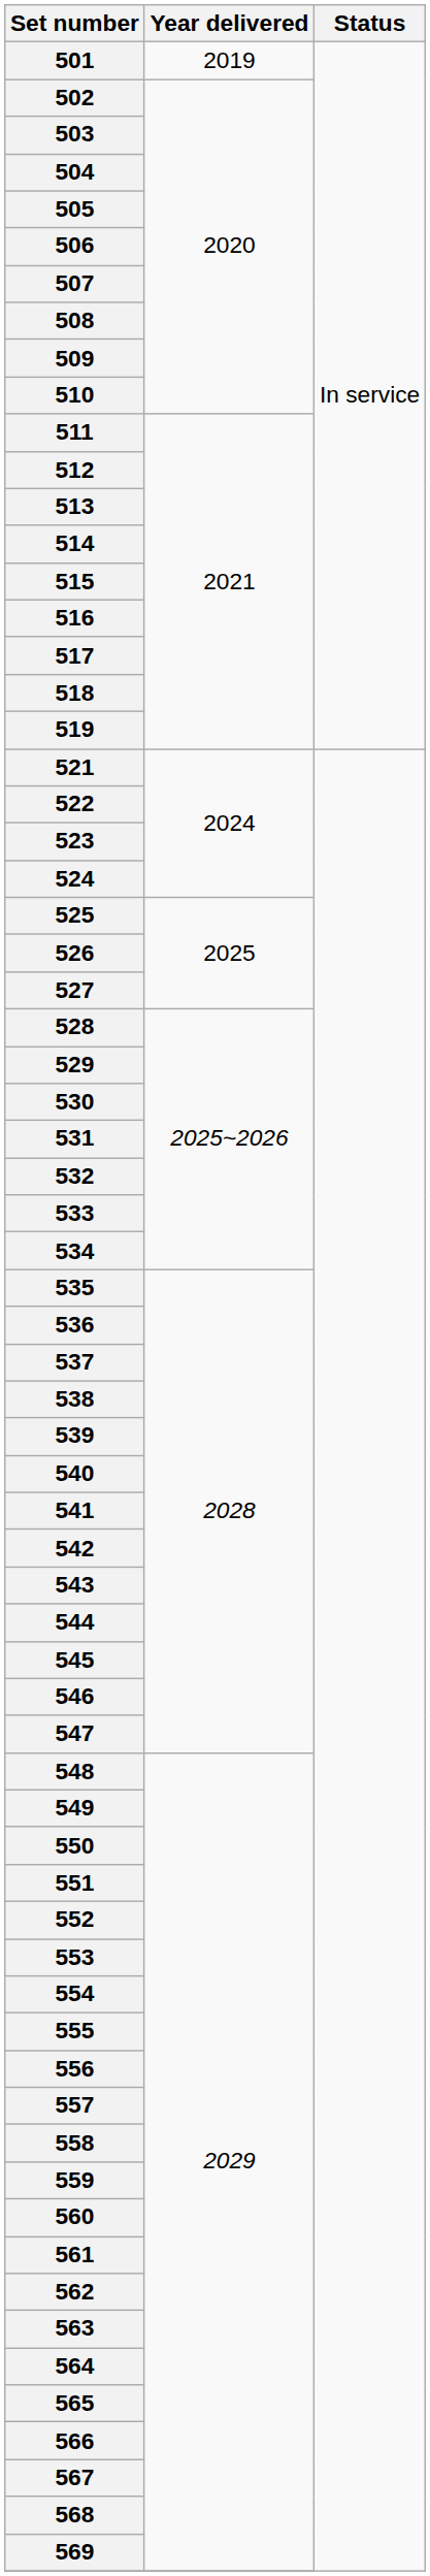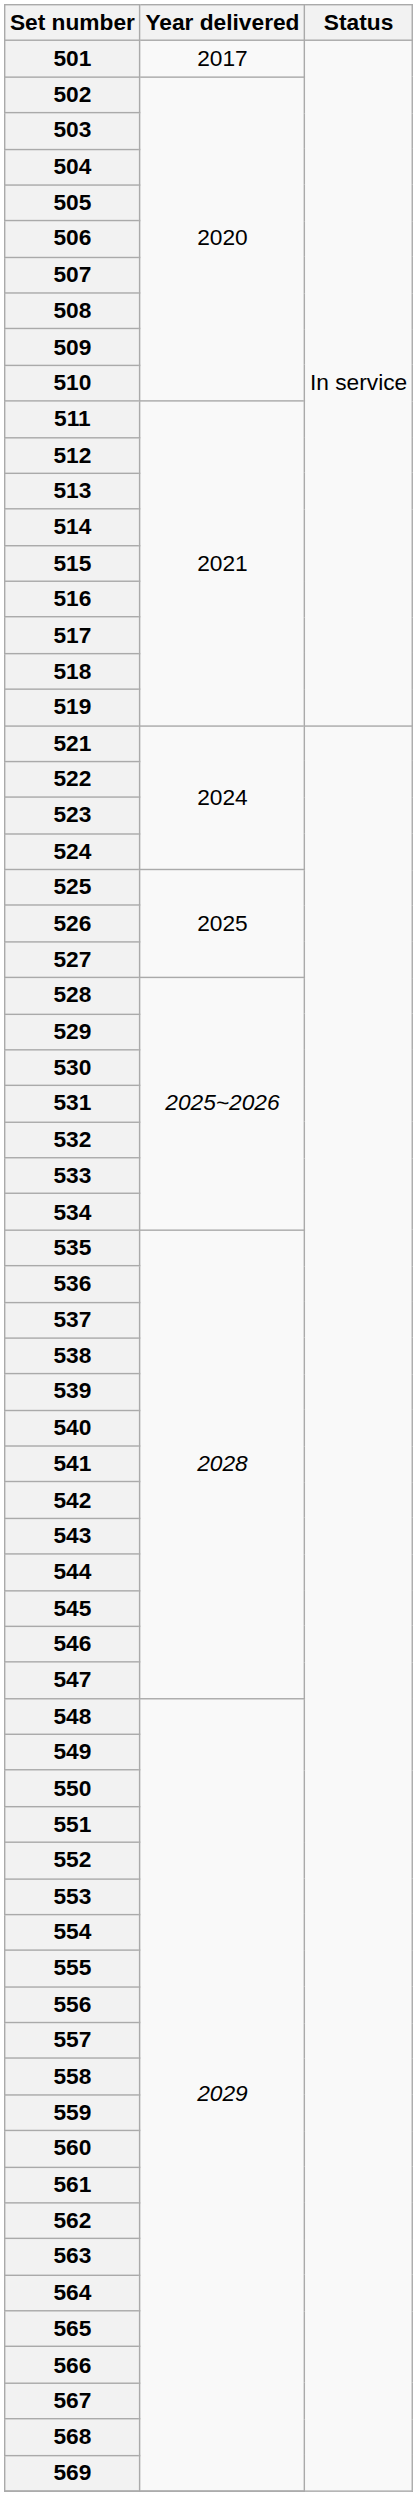 <table class="wikitable plainrowheaders">
 <tr>
 <th scope="col">Set number</th>
 <th scope="col">Year delivered</th>
 <th scope="col">Status</th>
 </tr>
 <tr>
 <th scope="row">501</th>
-<td style="text-align:center">2019</td>
+<td style="text-align:center">2017</td>
 <td rowspan="19">In service</td>
 </tr>
 <tr>
 <th scope="row">502</th>
 <td rowspan="9" style="text-align:center">2020</td>
 </tr>
 <tr>
 <th scope="row">503</th>
 </tr>
 <tr>
 <th scope="row">504</th>
 </tr>
 <tr>
 <th scope="row">505</th>
 </tr>
 <tr>
 <th scope="row">506</th>
 </tr>
 <tr>
 <th scope="row">507</th>
 </tr>
 <tr>
 <th scope="row">508</th>
 </tr>
 <tr>
 <th scope="row">509</th>
 </tr>
 <tr>
 <th scope="row">510</th>
 </tr>
 <tr>
 <th scope="row">511</th>
 <td rowspan="9" style="text-align:center">2021</td>
 </tr>
 <tr>
 <th scope="row">512</th>
 </tr>
 <tr>
 <th scope="row">513</th>
 </tr>
 <tr>
 <th scope="row">514</th>
 </tr>
 <tr>
 <th scope="row">515</th>
 </tr>
 <tr>
 <th scope="row">516</th>
 </tr>
 <tr>
 <th scope="row">517</th>
 </tr>
 <tr>
 <th scope="row">518</th>
 </tr>
 <tr>
 <th scope="row">519</th>
 </tr>
 <tr>
 <th scope="row">521</th>
 <td rowspan="4" style="text-align:center">2024</td>
 </tr>
 <tr>
 <th scope="row">522</th>
 </tr>
 <tr>
 <th scope="row">523</th>
 </tr>
 <tr>
 <th scope="row">524</th>
 </tr>
 <tr>
 <th scope="row">525</th>
 <td rowspan="3" style="text-align:center">2025</td>
 </tr>
 <tr>
 <th scope="row">526</th>
 </tr>
 <tr>
 <th scope="row">527</th>
 </tr>
 <tr>
 <th scope="row">528</th>
 <td rowspan="7" style="text-align:center"><em>2025~2026</em></td>
 </tr>
 <tr>
 <th scope="row">529</th>
 </tr>
 <tr>
 <th scope="row">530</th>
 </tr>
 <tr>
 <th scope="row">531</th>
 </tr>
 <tr>
 <th scope="row">532</th>
 </tr>
 <tr>
 <th scope="row">533</th>
 </tr>
 <tr>
 <th scope="row">534</th>
 </tr>
 <tr>
 <th scope="row">535</th>
 <td rowspan="13" style="text-align:center"><em>2028</em></td>
 </tr>
 <tr>
 <th scope="row">536</th>
 </tr>
 <tr>
 <th scope="row">537</th>
 </tr>
 <tr>
 <th scope="row">538</th>
 </tr>
 <tr>
 <th scope="row">539</th>
 </tr>
 <tr>
 <th scope="row">540</th>
 </tr>
 <tr>
 <th scope="row">541</th>
 </tr>
 <tr>
 <th scope="row">542</th>
 </tr>
 <tr>
 <th scope="row">543</th>
 </tr>
 <tr>
 <th scope="row">544</th>
 </tr>
 <tr>
 <th scope="row">545</th>
 </tr>
 <tr>
 <th scope="row">546</th>
 </tr>
 <tr>
 <th scope="row">547</th>
 </tr>
 <tr>
 <th scope="row">548</th>
 <td rowspan="22" style="text-align:center"><em>2029</em></td>
 </tr>
 <tr>
 <th scope="row">549</th>
 </tr>
 <tr>
 <th scope="row">550</th>
 </tr>
 <tr>
 <th scope="row">551</th>
 </tr>
 <tr>
 <th scope="row">552</th>
 </tr>
 <tr>
 <th scope="row">553</th>
 </tr>
 <tr>
 <th scope="row">554</th>
 </tr>
 <tr>
 <th scope="row">555</th>
 </tr>
 <tr>
 <th scope="row">556</th>
 </tr>
 <tr>
 <th scope="row">557</th>
 </tr>
 <tr>
 <th scope="row">558</th>
 </tr>
 <tr>
 <th scope="row">559</th>
 </tr>
 <tr>
 <th scope="row">560</th>
 </tr>
 <tr>
 <th scope="row">561</th>
 </tr>
 <tr>
 <th scope="row">562</th>
 </tr>
 <tr>
 <th scope="row">563</th>
 </tr>
 <tr>
 <th scope="row">564</th>
 </tr>
 <tr>
 <th scope="row">565</th>
 </tr>
 <tr>
 <th scope="row">566</th>
 </tr>
 <tr>
 <th scope="row">567</th>
 </tr>
 <tr>
 <th scope="row">568</th>
 </tr>
 <tr>
 <th scope="row">569</th>
 </tr>
 <tr>
 </tr>
 </table>
